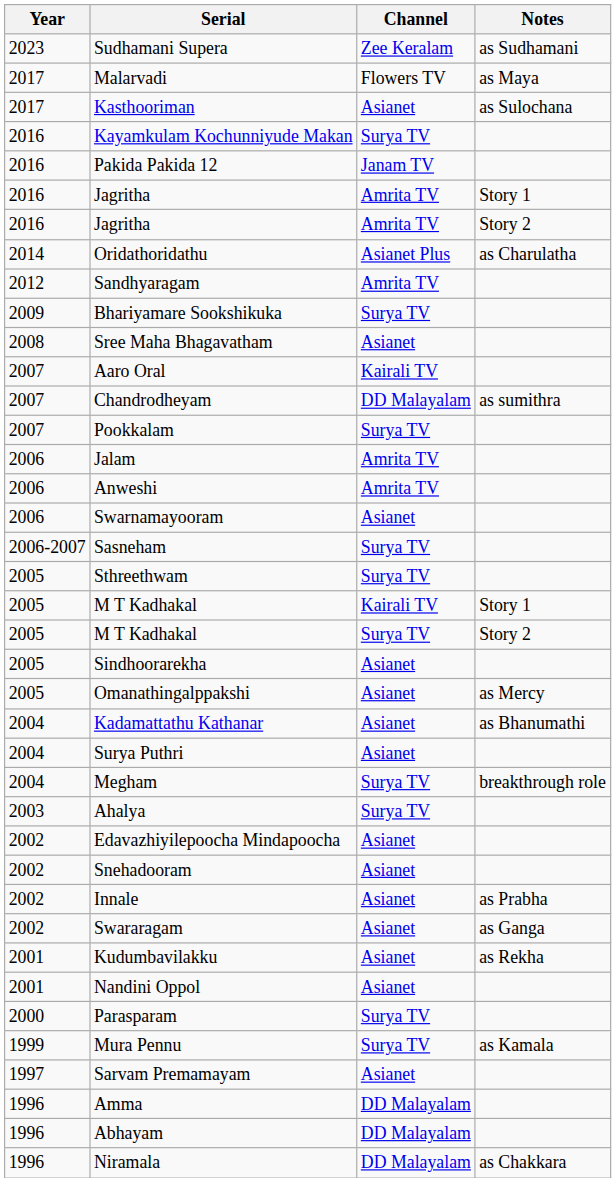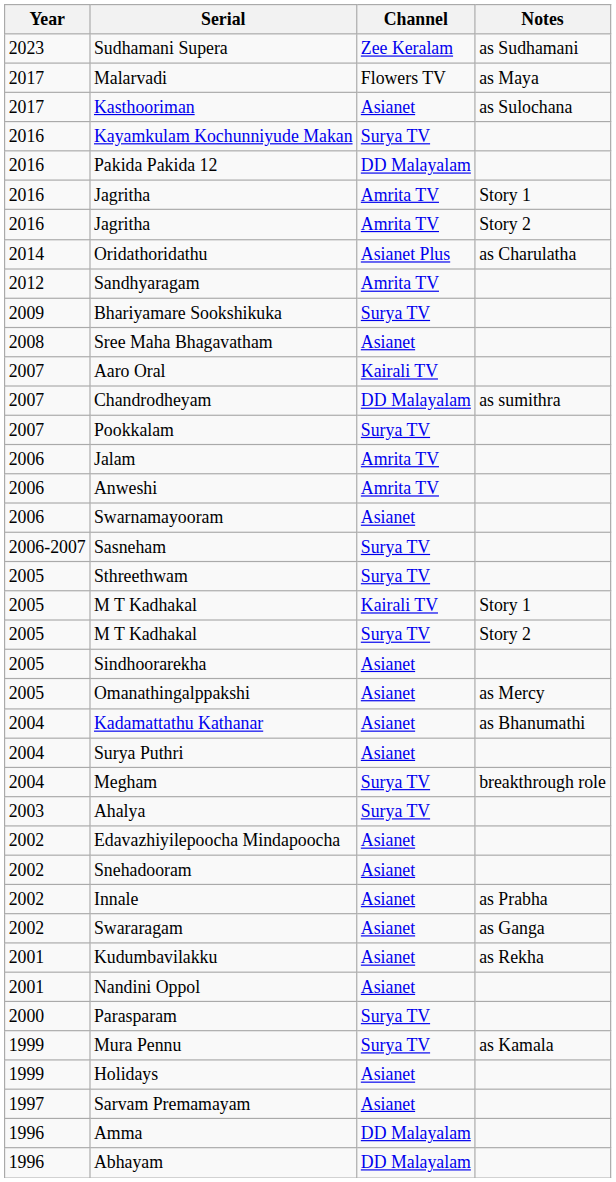 <table class="wikitable sortable" style="font-size: 95%;">
 <tr>
 <th>Year</th>
 <th>Serial</th>
 <th>Channel</th>
 <th>Notes</th>
 </tr>
 <tr>
 <td>2023</td>
 <td>Sudhamani Supera</td>
 <td><a href='#'>Zee Keralam</a></td>
 <td>as Sudhamani</td>
 </tr>
 <tr>
 <td>2017</td>
 <td>Malarvadi</td>
 <td>Flowers TV</td>
 <td>as Maya</td>
 </tr>
 <tr>
 <td>2017</td>
 <td><a href='#'>Kasthooriman</a></td>
 <td><a href='#'>Asianet</a></td>
 <td>as Sulochana</td>
 </tr>
 <tr>
 <td>2016</td>
 <td><a href='#'>Kayamkulam Kochunniyude Makan</a></td>
 <td><a href='#'>Surya TV</a></td>
 <td></td>
 </tr>
 <tr>
 <td>2016</td>
 <td>Pakida Pakida 12</td>
-<td><a href='#'>Janam TV</a></td>
+<td><a href='#'>DD Malayalam</a></td>
 <td></td>
 </tr>
 <tr>
 <td>2016</td>
 <td>Jagritha</td>
 <td><a href='#'>Amrita TV</a></td>
 <td>Story 1</td>
 </tr>
 <tr>
 <td>2016</td>
 <td>Jagritha</td>
 <td><a href='#'>Amrita TV</a></td>
 <td>Story 2</td>
 </tr>
 <tr>
 <td>2014</td>
 <td>Oridathoridathu</td>
 <td><a href='#'>Asianet Plus</a></td>
 <td>as Charulatha</td>
 </tr>
 <tr>
 <td>2012</td>
 <td>Sandhyaragam</td>
 <td><a href='#'>Amrita TV</a></td>
 <td></td>
 </tr>
 <tr>
 <td>2009</td>
 <td>Bhariyamare Sookshikuka</td>
 <td><a href='#'>Surya TV</a></td>
 <td></td>
 </tr>
 <tr>
 <td>2008</td>
 <td>Sree Maha Bhagavatham</td>
 <td><a href='#'>Asianet</a></td>
 <td></td>
 </tr>
 <tr>
 <td>2007</td>
 <td>Aaro Oral</td>
 <td><a href='#'>Kairali TV</a></td>
 <td></td>
 </tr>
 <tr>
 <td>2007</td>
 <td>Chandrodheyam</td>
 <td><a href='#'>DD Malayalam</a></td>
 <td>as sumithra</td>
 </tr>
 <tr>
 <td>2007</td>
 <td>Pookkalam</td>
 <td><a href='#'>Surya TV</a></td>
 <td></td>
 </tr>
 <tr>
 <td>2006</td>
 <td>Jalam</td>
 <td><a href='#'>Amrita TV</a></td>
 <td></td>
 </tr>
 <tr>
 <td>2006</td>
 <td>Anweshi</td>
 <td><a href='#'>Amrita TV</a></td>
 </tr>
 <tr>
 <td>2006</td>
 <td>Swarnamayooram</td>
 <td><a href='#'>Asianet</a></td>
 <td></td>
 </tr>
 <tr>
 <td>2006-2007</td>
 <td>Sasneham</td>
 <td><a href='#'>Surya TV</a></td>
 <td></td>
 </tr>
 <tr>
 <td>2005</td>
 <td>Sthreethwam</td>
 <td><a href='#'>Surya TV</a></td>
 <td></td>
 </tr>
 <tr>
 <td>2005</td>
 <td>M T Kadhakal</td>
 <td><a href='#'>Kairali TV</a></td>
 <td>Story 1</td>
 </tr>
 <tr>
 <td>2005</td>
 <td>M T Kadhakal</td>
 <td><a href='#'>Surya TV</a></td>
 <td>Story 2</td>
 </tr>
 <tr>
 <td>2005</td>
 <td>Sindhoorarekha</td>
 <td><a href='#'>Asianet</a></td>
 <td></td>
 </tr>
 <tr>
 <td>2005</td>
 <td>Omanathingalppakshi</td>
 <td><a href='#'>Asianet</a></td>
 <td>as Mercy</td>
 </tr>
 <tr>
 <td>2004</td>
 <td><a href='#'>Kadamattathu Kathanar</a></td>
 <td><a href='#'>Asianet</a></td>
 <td>as Bhanumathi</td>
 </tr>
 <tr>
 <td>2004</td>
 <td>Surya Puthri</td>
 <td><a href='#'>Asianet</a></td>
 </tr>
 <tr>
 <td>2004</td>
 <td>Megham</td>
 <td><a href='#'>Surya TV</a></td>
 <td>breakthrough role</td>
 </tr>
 <tr>
 <td>2003</td>
 <td>Ahalya</td>
 <td><a href='#'>Surya TV</a></td>
 <td></td>
 </tr>
 <tr>
 <td>2002</td>
 <td>Edavazhiyilepoocha Mindapoocha</td>
 <td><a href='#'>Asianet</a></td>
 <td></td>
 </tr>
 <tr>
 <td>2002</td>
 <td>Snehadooram</td>
 <td><a href='#'>Asianet</a></td>
 <td></td>
 </tr>
 <tr>
 <td>2002</td>
 <td>Innale</td>
 <td><a href='#'>Asianet</a></td>
 <td>as Prabha</td>
 </tr>
 <tr>
 <td>2002</td>
 <td>Swararagam</td>
 <td><a href='#'>Asianet</a></td>
 <td>as Ganga</td>
 </tr>
 <tr>
 <td>2001</td>
 <td>Kudumbavilakku</td>
 <td><a href='#'>Asianet</a></td>
 <td>as Rekha</td>
 </tr>
 <tr>
 <td>2001</td>
 <td>Nandini Oppol</td>
 <td><a href='#'>Asianet</a></td>
 <td></td>
 </tr>
 <tr>
 <td>2000</td>
 <td>Parasparam</td>
 <td><a href='#'>Surya TV</a></td>
 <td></td>
 </tr>
 <tr>
 <td>1999</td>
 <td>Mura Pennu</td>
 <td><a href='#'>Surya TV </a></td>
 <td>as Kamala</td>
 </tr>
 <tr>
+<td>1999</td>
+<td>Holidays</td>
+<td><a href='#'>Asianet</a></td>
+<td></td>
+</tr>
+<tr>
 <td>1997</td>
 <td>Sarvam Premamayam</td>
 <td><a href='#'>Asianet</a></td>
 <td></td>
 </tr>
 <tr>
 <td>1996</td>
 <td>Amma</td>
 <td><a href='#'>DD Malayalam</a></td>
 <td></td>
 </tr>
 <tr>
 <td>1996</td>
 <td>Abhayam</td>
 <td><a href='#'>DD Malayalam</a></td>
 <td></td>
 </tr>
-<tr>
-<td>1996</td>
-<td>Niramala</td>
-<td><a href='#'>DD Malayalam</a></td>
-<td>as Chakkara</td>
-</tr>
 </table>
